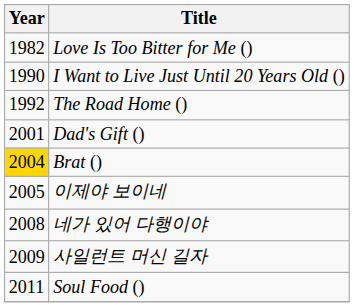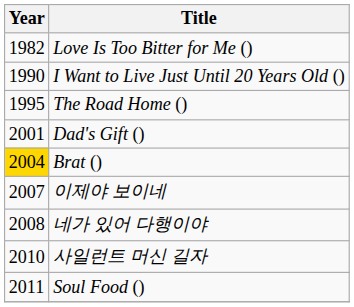 <table class="wikitable plainrowheaders">
 <tr>
 <th scope="col">Year</th>
 <th scope="col">Title</th>
 </tr>
 <tr>
 <td>1982</td>
 <td><em>Love Is Too Bitter for Me</em> ()</td>
 </tr>
 <tr>
 <td>1990</td>
 <td><em>I Want to Live Just Until 20 Years Old</em> ()</td>
 </tr>
 <tr>
-<td>1992</td>
+<td>1995</td>
 <td><em>The Road Home</em> ()</td>
 </tr>
 <tr>
 <td>2001</td>
 <td><em>Dad's Gift</em> ()</td>
 </tr>
 <tr>
 <td style="background: gold;">2004</td>
 <td><em>Brat</em> ()</td>
 </tr>
 <tr>
-<td>2005</td>
+<td>2007</td>
 <td><em>이제야 보이네</em></td>
 </tr>
 <tr>
 <td>2008</td>
 <td><em>네가 있어 다행이야</em></td>
 </tr>
 <tr>
-<td>2009</td>
+<td>2010</td>
 <td><em>사일런트 머신 길자</em></td>
 </tr>
 <tr>
 <td>2011</td>
 <td><em>Soul Food</em> ()</td>
 </tr>
 <tr>
 </tr>
 </table>
